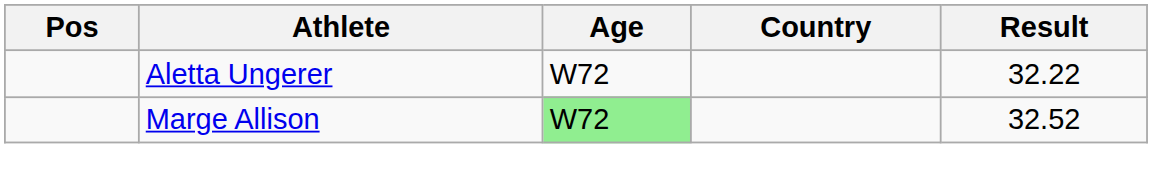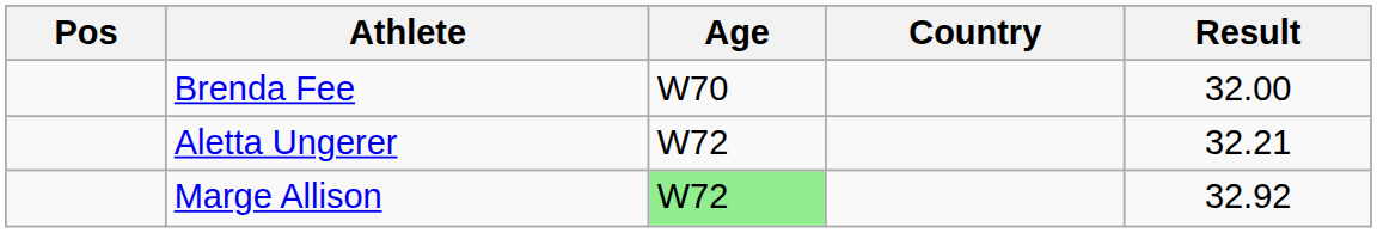 <table class="wikitable"  style="text-align:center; width:50%;">
 <tr>
 <th>Pos</th>
 <th>Athlete</th>
 <th>Age</th>
 <th>Country</th>
 <th>Result</th>
 </tr>
 <tr>
 <td align=center></td>
+<td align=left><a href='#'>Brenda Fee</a></td>
+<td align=left>W70</td>
+<td align=left></td>
+<td>32.00</td>
+</tr>
+<tr>
+<td align=center></td>
 <td align=left><a href='#'>Aletta Ungerer</a></td>
 <td align=left>W72</td>
 <td align=left></td>
-<td>32.22</td>
+<td>32.21</td>
 </tr>
 <tr>
 <td align=center></td>
 <td align=left><a href='#'>Marge Allison</a></td>
 <td align=left style="background: lightgreen;">W72</td>
 <td align=left></td>
-<td>32.52</td>
+<td>32.92</td>
 </tr>
 </table>
